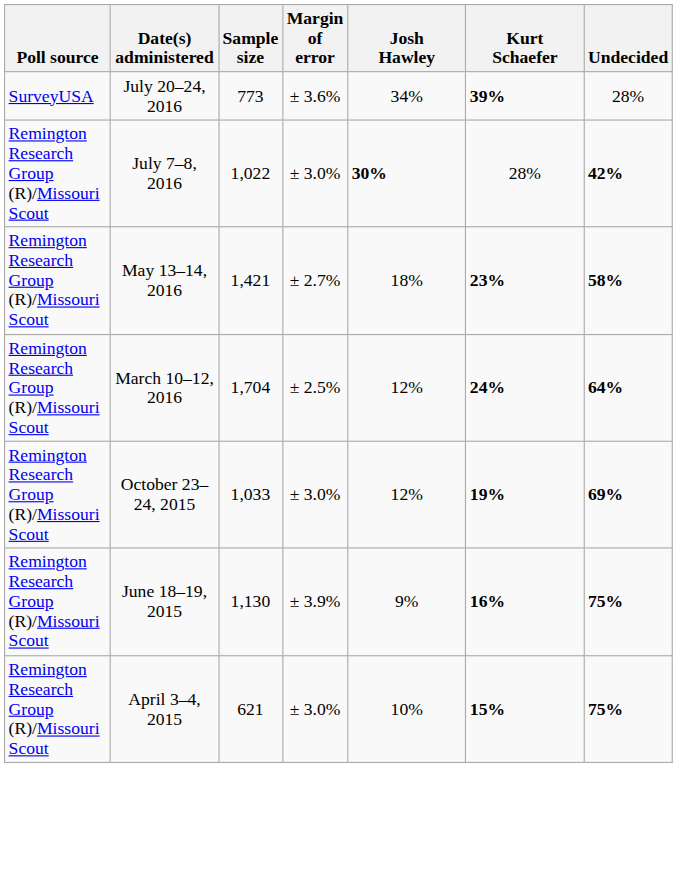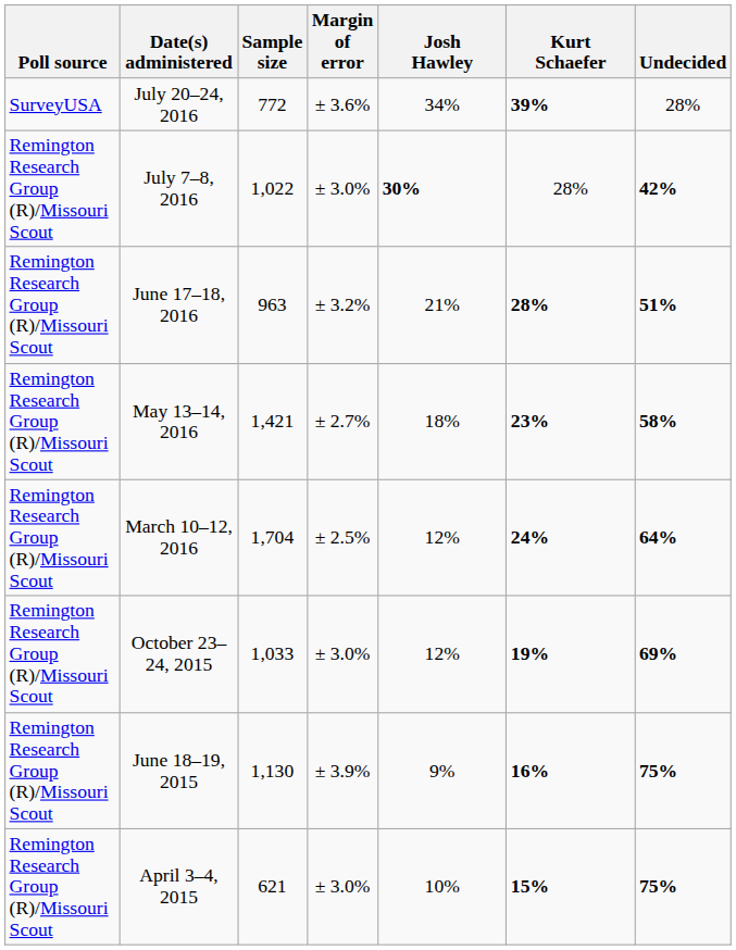 <table class="wikitable">
 <tr valign= bottom>
 <th>Poll source</th>
 <th>Date(s)<br>administered</th>
 <th>Sample<br>size</th>
 <th>Margin of<br>error</th>
 <th style="width:100px;">Josh<br>Hawley</th>
 <th style="width:100px;">Kurt<br>Schaefer</th>
 <th>Undecided</th>
 </tr>
 <tr>
 <td><a href='#'>SurveyUSA</a></td>
 <td align=center>July 20–24, 2016</td>
-<td align=center>773</td>
+<td align=center>772</td>
 <td align=center>± 3.6%</td>
 <td align=center>34%</td>
 <td><strong>39%</strong></td>
 <td align=center>28%</td>
 </tr>
 <tr>
 <td><a href='#'>Remington Research Group</a> (R)/<a href='#'>Missouri Scout</a></td>
 <td align=center>July 7–8, 2016</td>
 <td align=center>1,022</td>
 <td align=center>± 3.0%</td>
 <td><strong>30%</strong></td>
 <td align=center>28%</td>
 <td><strong>42%</strong></td>
+</tr>
+<tr>
+<td><a href='#'>Remington Research Group</a> (R)/<a href='#'>Missouri Scout</a></td>
+<td align=center>June 17–18, 2016</td>
+<td align=center>963</td>
+<td align=center>± 3.2%</td>
+<td align=center>21%</td>
+<td><strong>28%</strong></td>
+<td><strong>51%</strong></td>
 </tr>
 <tr>
 <td><a href='#'>Remington Research Group</a> (R)/<a href='#'>Missouri Scout</a></td>
 <td align=center>May 13–14, 2016</td>
 <td align=center>1,421</td>
 <td align=center>± 2.7%</td>
 <td align=center>18%</td>
 <td><strong>23%</strong></td>
 <td><strong>58%</strong></td>
 </tr>
 <tr>
 <td><a href='#'>Remington Research Group</a> (R)/<a href='#'>Missouri Scout</a></td>
 <td align=center>March 10–12, 2016</td>
 <td align=center>1,704</td>
 <td align=center>± 2.5%</td>
 <td align=center>12%</td>
 <td><strong>24%</strong></td>
 <td><strong>64%</strong></td>
 </tr>
 <tr>
 <td><a href='#'>Remington Research Group</a> (R)/<a href='#'>Missouri Scout</a></td>
 <td align=center>October 23–24, 2015</td>
 <td align=center>1,033</td>
 <td align=center>± 3.0%</td>
 <td align=center>12%</td>
 <td><strong>19%</strong></td>
 <td><strong>69%</strong></td>
 </tr>
 <tr>
 <td><a href='#'>Remington Research Group</a> (R)/<a href='#'>Missouri Scout</a></td>
 <td align=center>June 18–19, 2015</td>
 <td align=center>1,130</td>
 <td align=center>± 3.9%</td>
 <td align=center>9%</td>
 <td><strong>16%</strong></td>
 <td><strong>75%</strong></td>
 </tr>
 <tr>
 <td><a href='#'>Remington Research Group</a> (R)/<a href='#'>Missouri Scout</a></td>
 <td align=center>April 3–4, 2015</td>
 <td align=center>621</td>
 <td align=center>± 3.0%</td>
 <td align=center>10%</td>
 <td><strong>15%</strong></td>
 <td><strong>75%</strong></td>
 </tr>
 </table>
